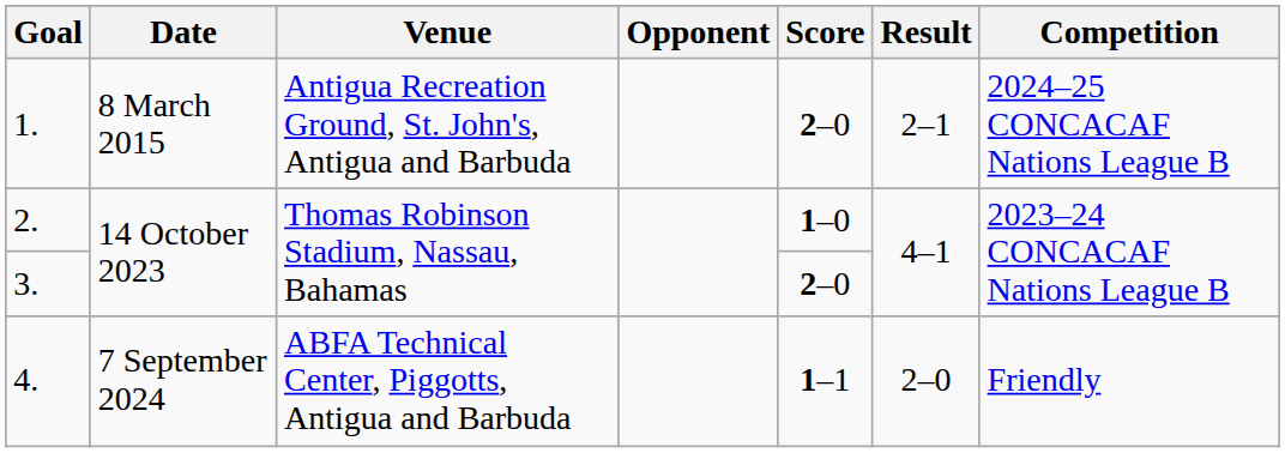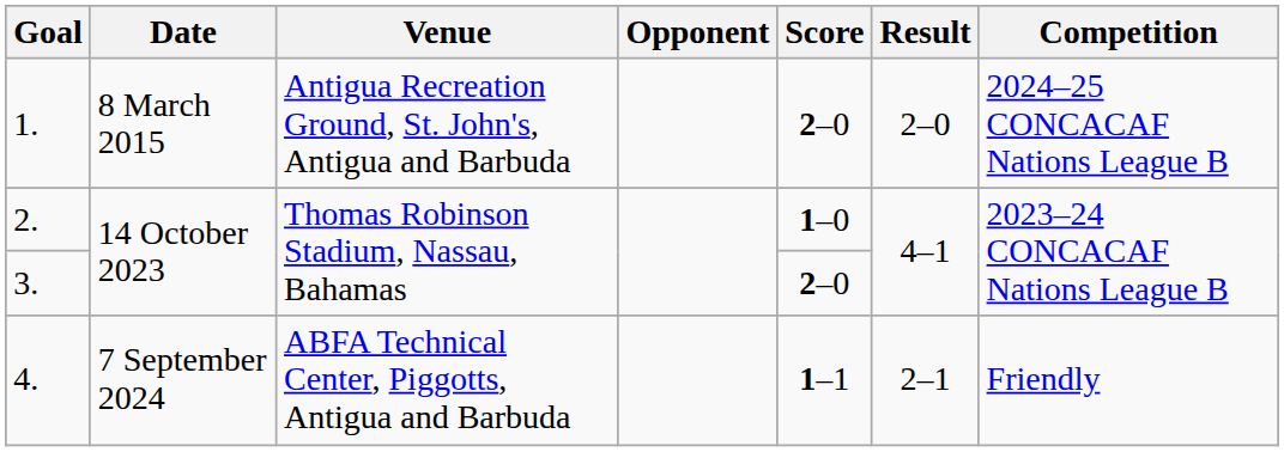 <table class="wikitable plainrowheaders sortable">
 <tr>
 <th>Goal</th>
 <th>Date</th>
 <th>Venue</th>
 <th>Opponent</th>
 <th>Score</th>
 <th>Result</th>
 <th>Competition</th>
 </tr>
 <tr>
 <td>1.</td>
 <td>8 March 2015</td>
 <td><a href='#'>Antigua Recreation Ground</a>, <a href='#'>St. John's</a>, Antigua and Barbuda</td>
 <td></td>
 <td align=center><strong>2</strong>–0</td>
-<td align=center>2–1</td>
+<td align=center>2–0</td>
 <td><a href='#'>2024–25 CONCACAF Nations League B</a></td>
 </tr>
 <tr>
 <td>2.</td>
 <td rowspan="2">14 October 2023</td>
 <td rowspan="2"><a href='#'>Thomas Robinson Stadium</a>, <a href='#'>Nassau</a>, Bahamas</td>
 <td rowspan="2"></td>
 <td align=center><strong>1</strong>–0</td>
 <td align=center rowspan="2">4–1</td>
 <td rowspan="2"><a href='#'>2023–24 CONCACAF Nations League B</a></td>
 </tr>
 <tr>
 <td>3.</td>
 <td align=center><strong>2</strong>–0</td>
 </tr>
 <tr>
 <td>4.</td>
 <td>7 September 2024</td>
 <td><a href='#'>ABFA Technical Center</a>, <a href='#'>Piggotts</a>, Antigua and Barbuda</td>
 <td></td>
 <td align=center><strong>1</strong>–1</td>
-<td align=center>2–0</td>
+<td align=center>2–1</td>
 <td><a href='#'>Friendly</a></td>
 </tr>
 </table>
